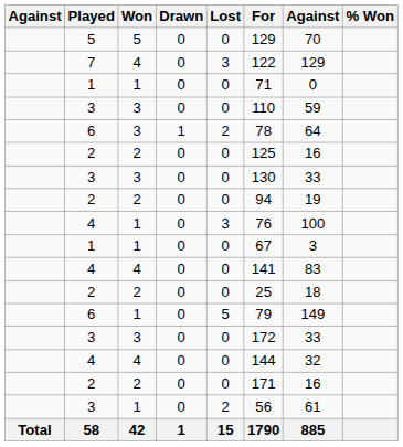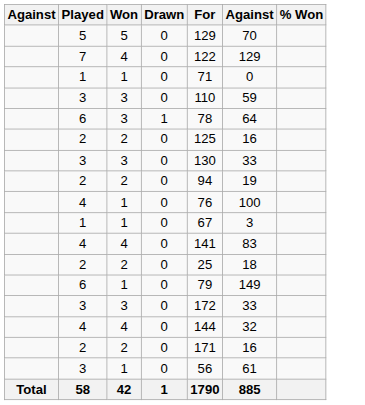 <table class="wikitable sortable" style="text-align:center">
 <tr>
 <th>Against</th>
 <th>Played</th>
 <th>Won</th>
 <th>Drawn</th>
-<th>Lost</th>
 <th>For</th>
 <th>Against</th>
 <th>% Won</th>
 </tr>
 <tr>
 <td style="text-align:left"></td>
 <td>5</td>
 <td>5</td>
-<td>0</td>
 <td>0</td>
 <td>129</td>
 <td>70</td>
 <td></td>
 </tr>
 <tr>
 <td style="text-align:left"></td>
 <td>7</td>
 <td>4</td>
 <td>0</td>
-<td>3</td>
 <td>122</td>
 <td>129</td>
 <td></td>
 </tr>
 <tr>
 <td style="text-align:left"></td>
 <td>1</td>
 <td>1</td>
-<td>0</td>
 <td>0</td>
 <td>71</td>
 <td>0</td>
 <td></td>
 </tr>
 <tr>
 <td style="text-align:left"></td>
 <td>3</td>
 <td>3</td>
 <td>0</td>
-<td>0</td>
 <td>110</td>
 <td>59</td>
 <td></td>
 </tr>
 <tr>
 <td style="text-align:left"></td>
 <td>6</td>
 <td>3</td>
 <td>1</td>
-<td>2</td>
 <td>78</td>
 <td>64</td>
 <td></td>
 </tr>
 <tr>
 <td style="text-align:left"></td>
 <td>2</td>
 <td>2</td>
-<td>0</td>
 <td>0</td>
 <td>125</td>
 <td>16</td>
 <td></td>
 </tr>
 <tr>
 <td style="text-align:left"></td>
 <td>3</td>
 <td>3</td>
 <td>0</td>
-<td>0</td>
 <td>130</td>
 <td>33</td>
 <td></td>
 </tr>
 <tr>
 <td style="text-align:left"></td>
 <td>2</td>
 <td>2</td>
-<td>0</td>
 <td>0</td>
 <td>94</td>
 <td>19</td>
 <td></td>
 </tr>
 <tr>
 <td style="text-align:left"></td>
 <td>4</td>
 <td>1</td>
 <td>0</td>
-<td>3</td>
 <td>76</td>
 <td>100</td>
 <td></td>
 </tr>
 <tr>
 <td style="text-align:left"></td>
 <td>1</td>
 <td>1</td>
-<td>0</td>
 <td>0</td>
 <td>67</td>
 <td>3</td>
 <td></td>
 </tr>
 <tr>
 <td style="text-align:left"></td>
 <td>4</td>
 <td>4</td>
 <td>0</td>
-<td>0</td>
 <td>141</td>
 <td>83</td>
 <td></td>
 </tr>
 <tr>
 <td style="text-align:left"></td>
 <td>2</td>
 <td>2</td>
-<td>0</td>
 <td>0</td>
 <td>25</td>
 <td>18</td>
 <td></td>
 </tr>
 <tr>
 <td style="text-align:left"></td>
 <td>6</td>
 <td>1</td>
 <td>0</td>
-<td>5</td>
 <td>79</td>
 <td>149</td>
 <td></td>
 </tr>
 <tr>
 <td style="text-align:left"></td>
 <td>3</td>
 <td>3</td>
-<td>0</td>
 <td>0</td>
 <td>172</td>
 <td>33</td>
 <td></td>
 </tr>
 <tr>
 <td style="text-align:left"></td>
 <td>4</td>
 <td>4</td>
 <td>0</td>
-<td>0</td>
 <td>144</td>
 <td>32</td>
 <td></td>
 </tr>
 <tr>
 <td style="text-align:left"></td>
 <td>2</td>
 <td>2</td>
-<td>0</td>
 <td>0</td>
 <td>171</td>
 <td>16</td>
 <td></td>
 </tr>
 <tr>
 <td style="text-align:left"></td>
 <td>3</td>
 <td>1</td>
 <td>0</td>
-<td>2</td>
 <td>56</td>
 <td>61</td>
 <td></td>
 </tr>
 <tr class="sortbottom">
 <th>Total</th>
 <th>58</th>
 <th>42</th>
 <th>1</th>
-<th>15</th>
 <th>1790</th>
 <th>885</th>
 <th></th>
 </tr>
 </table>
